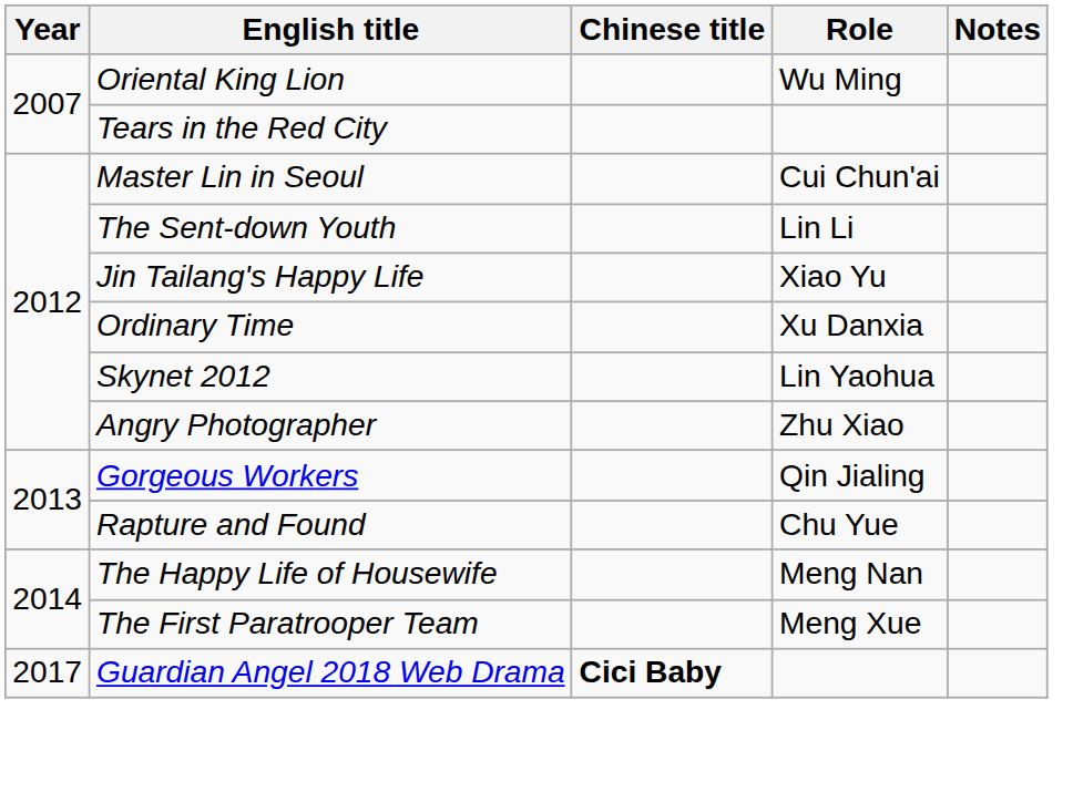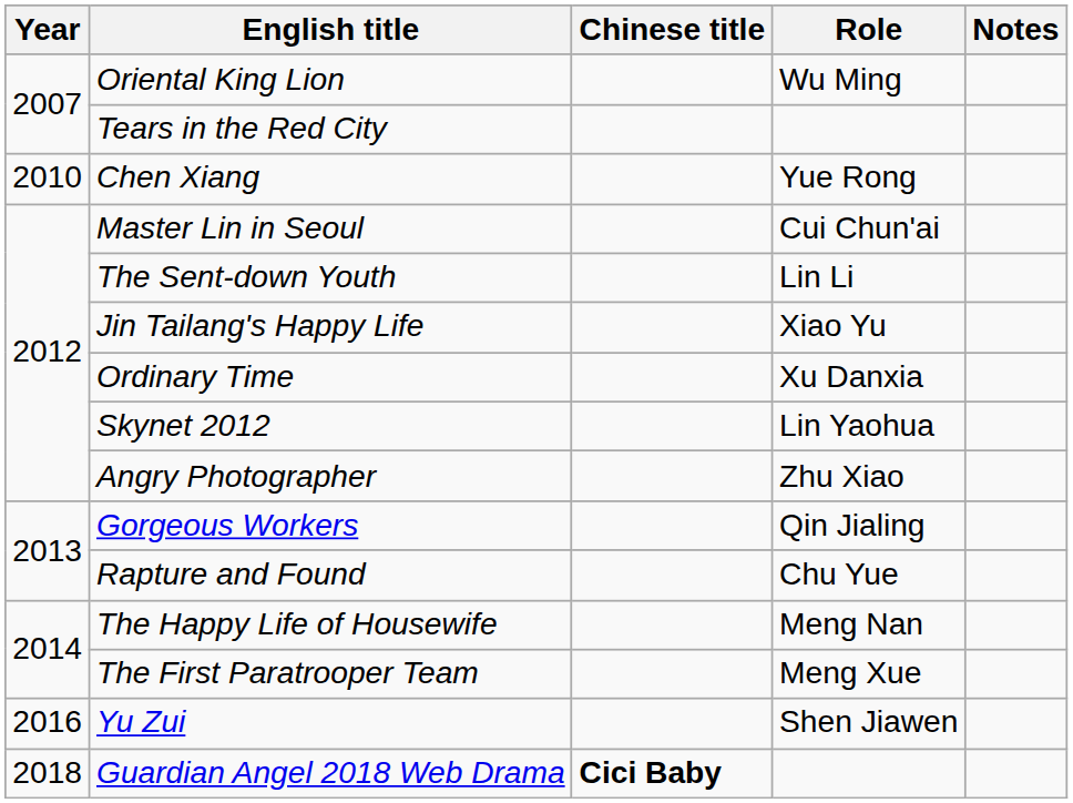 <table class="wikitable">
 <tr>
 <th>Year</th>
 <th>English title</th>
 <th>Chinese title</th>
 <th>Role</th>
 <th>Notes</th>
 </tr>
 <tr>
 <td rowspan="2">2007</td>
 <td><em>Oriental King Lion</em></td>
 <td></td>
 <td>Wu Ming</td>
 <td></td>
 </tr>
 <tr>
 <td><em>Tears in the Red City</em></td>
 <td></td>
 <td></td>
+<td></td>
+</tr>
+<tr>
+<td>2010</td>
+<td><em>Chen Xiang</em></td>
+<td></td>
+<td>Yue Rong</td>
 <td></td>
 </tr>
 <tr>
 <td rowspan="6">2012</td>
 <td><em>Master Lin in Seoul</em></td>
 <td></td>
 <td>Cui Chun'ai</td>
 <td></td>
 </tr>
 <tr>
 <td><em>The Sent-down Youth</em></td>
 <td></td>
 <td>Lin Li</td>
 <td></td>
 </tr>
 <tr>
 <td><em>Jin Tailang's Happy Life</em></td>
 <td></td>
 <td>Xiao Yu</td>
 <td></td>
 </tr>
 <tr>
 <td><em>Ordinary Time</em></td>
 <td></td>
 <td>Xu Danxia</td>
 <td></td>
 </tr>
 <tr>
 <td><em>Skynet 2012</em></td>
 <td></td>
 <td>Lin Yaohua</td>
 <td></td>
 </tr>
 <tr>
 <td><em>Angry Photographer</em></td>
 <td></td>
 <td>Zhu Xiao</td>
 <td></td>
 </tr>
 <tr>
 <td rowspan="2">2013</td>
 <td><em><a href='#'>Gorgeous Workers</a></em></td>
 <td></td>
 <td>Qin Jialing</td>
 <td></td>
 </tr>
 <tr>
 <td><em>Rapture and Found</em></td>
 <td></td>
 <td>Chu Yue</td>
 <td></td>
 </tr>
 <tr>
 <td rowspan="2">2014</td>
 <td><em>The Happy Life of Housewife</em></td>
 <td></td>
 <td>Meng Nan</td>
 <td></td>
 </tr>
 <tr>
 <td><em>The First Paratrooper Team</em></td>
 <td></td>
 <td>Meng Xue</td>
 <td></td>
 </tr>
 <tr>
-<td>2017</td>
+<td>2016</td>
+<td><em><a href='#'>Yu Zui</a></em></td>
+<td></td>
+<td>Shen Jiawen</td>
+<td></td>
+</tr>
+<tr>
+<td>2018</td>
 <td><em><a href='#'>Guardian Angel 2018 Web Drama</a></em></td>
 <td><strong>Cici Baby</strong></td>
 <td></td>
 </tr>
 </table>
